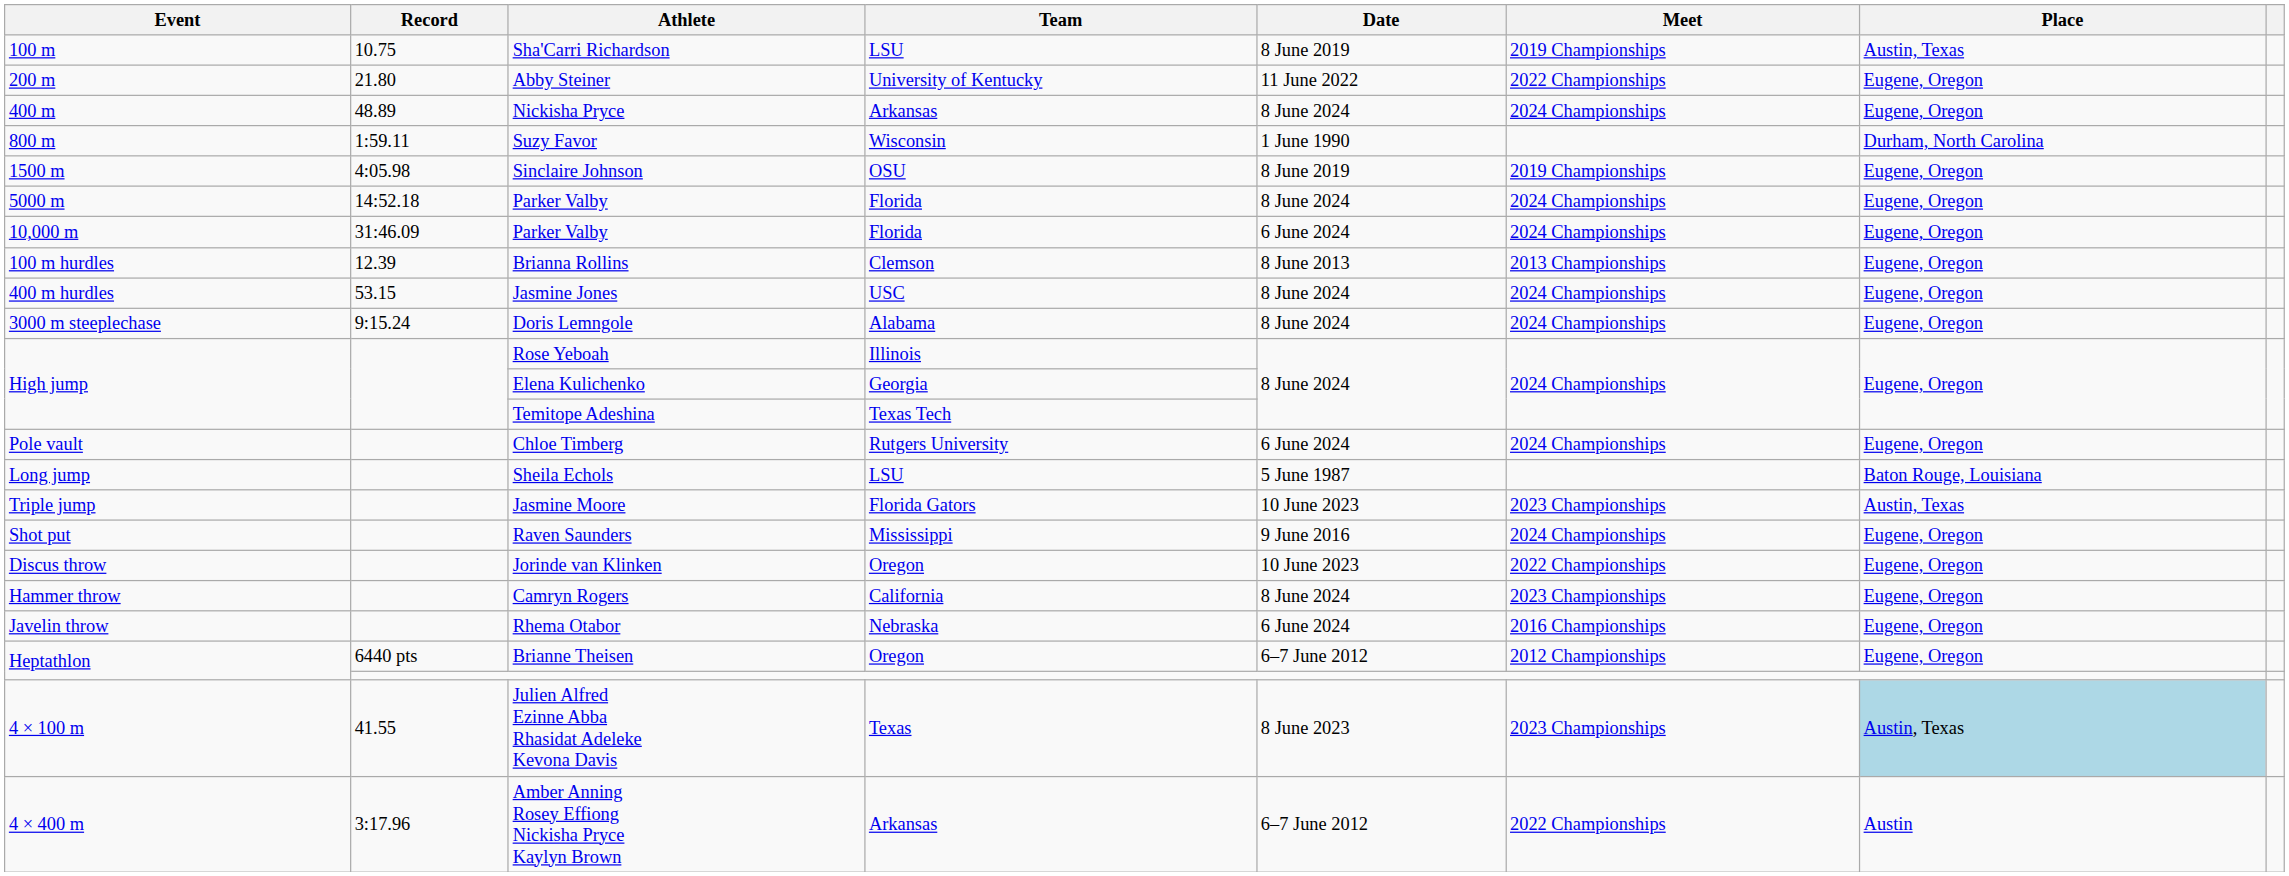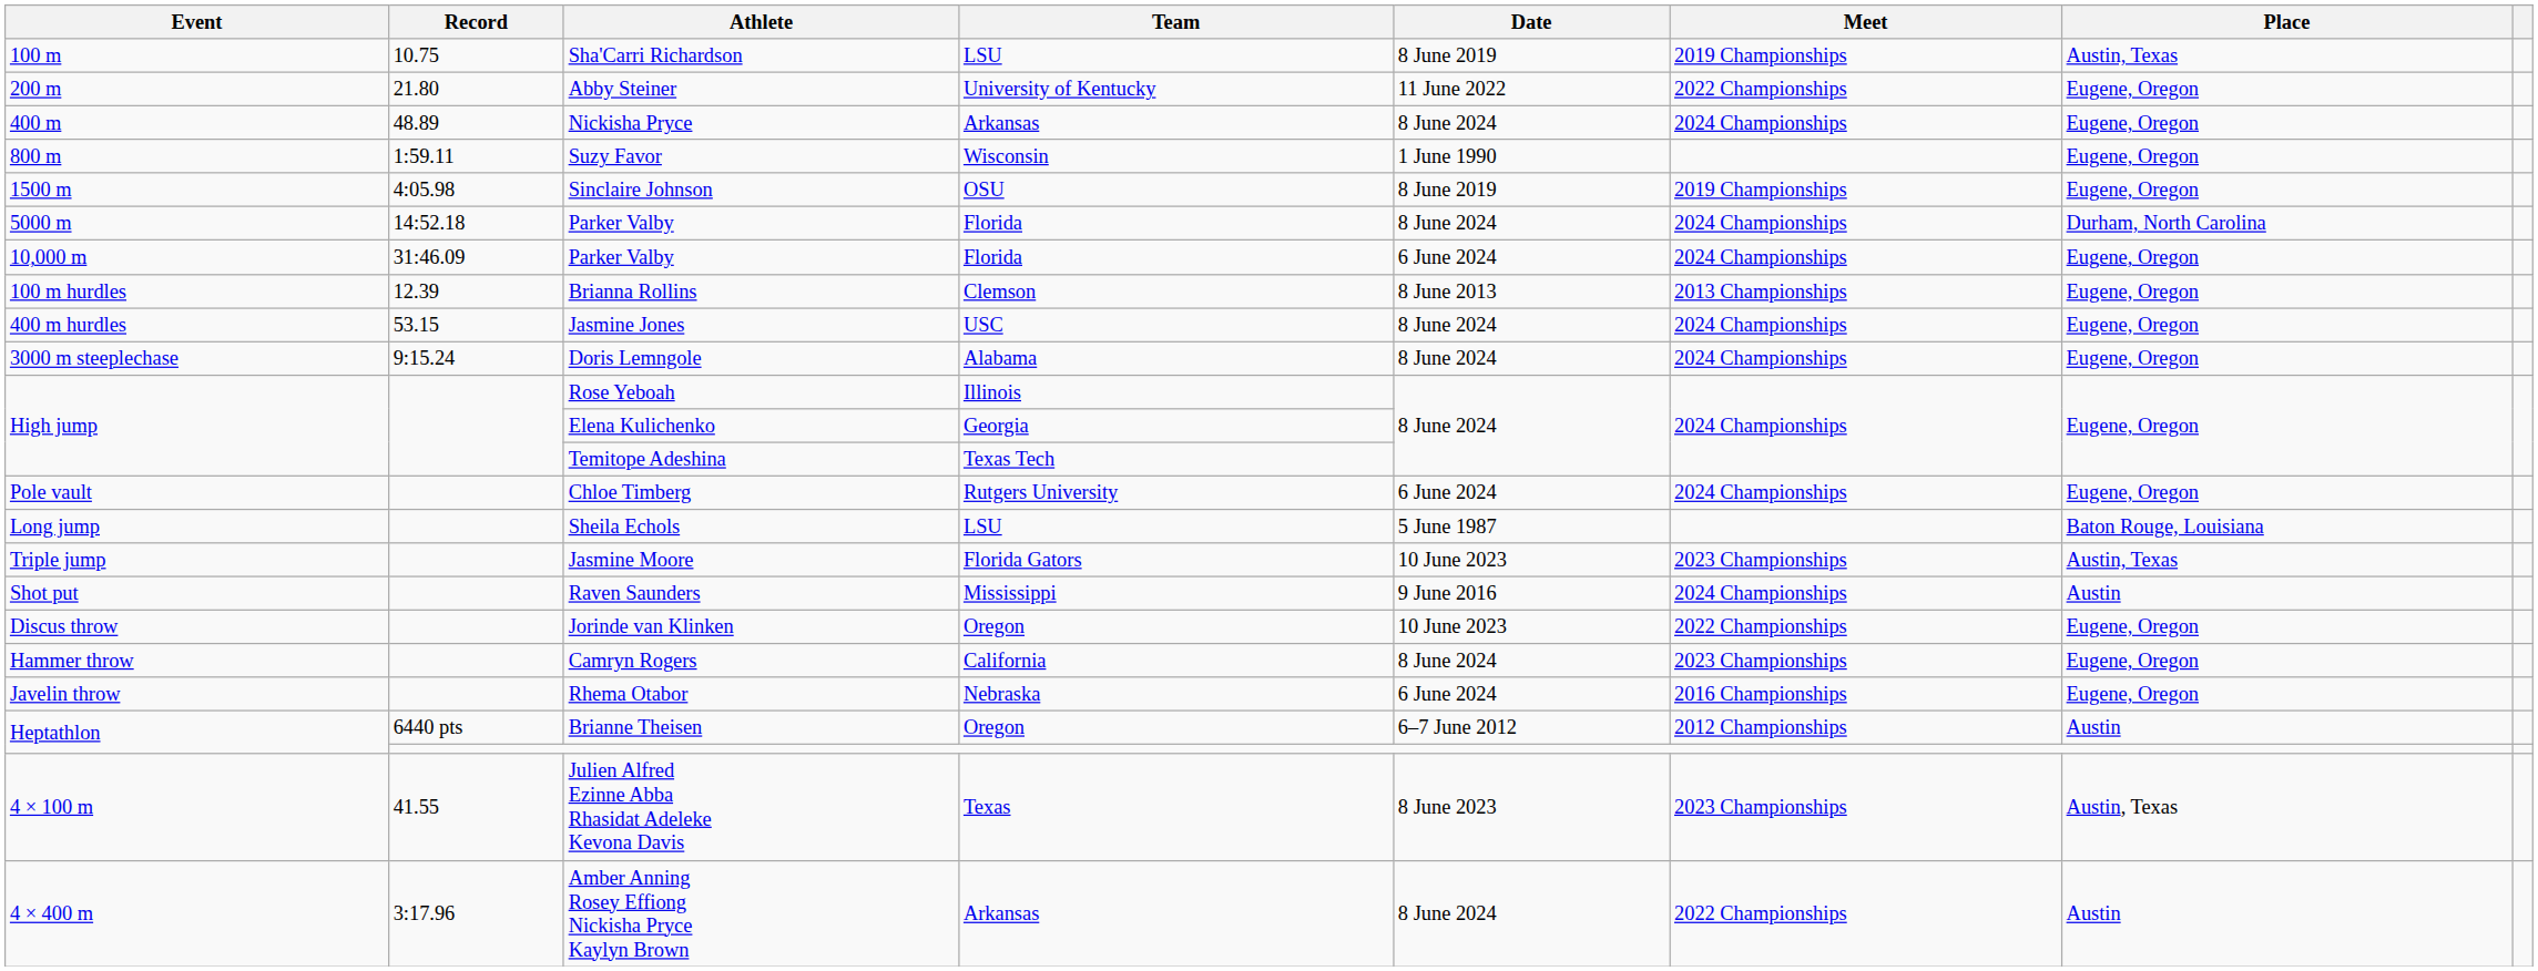 <table class="wikitable" style="font-size:95%; width: 95%;">
 <tr>
 <th>Event</th>
 <th>Record</th>
 <th>Athlete</th>
 <th>Team</th>
 <th>Date</th>
 <th>Meet</th>
 <th>Place</th>
 <th></th>
 </tr>
 <tr>
 <td><a href='#'>100 m</a></td>
 <td>10.75 </td>
 <td><a href='#'>Sha'Carri Richardson</a></td>
 <td><a href='#'>LSU</a></td>
 <td>8 June 2019</td>
 <td><a href='#'>2019 Championships</a></td>
 <td><a href='#'>Austin, Texas</a></td>
 <td></td>
 </tr>
 <tr>
 <td><a href='#'>200 m</a></td>
 <td>21.80 </td>
 <td><a href='#'>Abby Steiner</a></td>
 <td><a href='#'>University of Kentucky</a></td>
 <td>11 June 2022</td>
 <td><a href='#'>2022 Championships</a></td>
 <td><a href='#'>Eugene, Oregon</a></td>
 <td></td>
 </tr>
 <tr>
 <td><a href='#'>400 m</a></td>
 <td>48.89</td>
 <td> <a href='#'>Nickisha Pryce</a></td>
 <td><a href='#'>Arkansas</a></td>
 <td>8 June 2024</td>
 <td><a href='#'>2024 Championships</a></td>
 <td><a href='#'>Eugene, Oregon</a></td>
 <td></td>
 </tr>
 <tr>
 <td><a href='#'>800 m</a></td>
 <td>1:59.11</td>
 <td><a href='#'>Suzy Favor</a></td>
 <td><a href='#'>Wisconsin</a></td>
 <td>1 June 1990</td>
 <td></td>
-<td><a href='#'>Durham, North Carolina</a></td>
+<td><a href='#'>Eugene, Oregon</a></td>
 <td></td>
 </tr>
 <tr>
 <td><a href='#'>1500 m</a></td>
 <td>4:05.98</td>
 <td><a href='#'>Sinclaire Johnson</a></td>
 <td><a href='#'>OSU</a></td>
 <td>8 June 2019</td>
 <td><a href='#'>2019 Championships</a></td>
 <td><a href='#'>Eugene, Oregon</a></td>
 <td></td>
 </tr>
 <tr>
 <td><a href='#'>5000 m</a></td>
 <td>14:52.18</td>
 <td><a href='#'>Parker Valby</a></td>
 <td><a href='#'>Florida</a></td>
 <td>8 June 2024</td>
 <td><a href='#'>2024 Championships</a></td>
-<td><a href='#'>Eugene, Oregon</a></td>
+<td><a href='#'>Durham, North Carolina</a></td>
 <td></td>
 </tr>
 <tr>
 <td><a href='#'>10,000 m</a></td>
 <td>31:46.09</td>
 <td><a href='#'>Parker Valby</a></td>
 <td><a href='#'>Florida</a></td>
 <td>6 June 2024</td>
 <td><a href='#'>2024 Championships</a></td>
 <td><a href='#'>Eugene, Oregon</a></td>
 <td></td>
 </tr>
 <tr>
 <td><a href='#'>100 m hurdles</a></td>
 <td>12.39 </td>
 <td><a href='#'>Brianna Rollins</a></td>
 <td><a href='#'>Clemson</a></td>
 <td>8 June 2013</td>
 <td><a href='#'>2013 Championships</a></td>
 <td><a href='#'>Eugene, Oregon</a></td>
 <td></td>
 </tr>
 <tr>
 <td><a href='#'>400 m hurdles</a></td>
 <td>53.15</td>
 <td><a href='#'>Jasmine Jones</a></td>
 <td><a href='#'>USC</a></td>
 <td>8 June 2024</td>
 <td><a href='#'>2024 Championships</a></td>
 <td><a href='#'>Eugene, Oregon</a></td>
 <td></td>
 </tr>
 <tr>
 <td><a href='#'>3000 m steeplechase</a></td>
 <td>9:15.24</td>
 <td> <a href='#'>Doris Lemngole</a></td>
 <td><a href='#'>Alabama</a></td>
 <td>8 June 2024</td>
 <td><a href='#'>2024 Championships</a></td>
 <td><a href='#'>Eugene, Oregon</a></td>
 <td></td>
 </tr>
 <tr>
 <td rowspan="3"><a href='#'>High jump</a></td>
 <td rowspan="3"></td>
 <td> <a href='#'>Rose Yeboah</a></td>
 <td><a href='#'>Illinois</a></td>
 <td rowspan="3">8 June 2024</td>
 <td rowspan="3"><a href='#'>2024 Championships</a></td>
 <td rowspan="3"><a href='#'>Eugene, Oregon</a></td>
 <td rowspan="3"></td>
 </tr>
 <tr>
 <td> <a href='#'>Elena Kulichenko</a></td>
 <td><a href='#'>Georgia</a></td>
 </tr>
 <tr>
 <td><a href='#'>Temitope Adeshina</a></td>
 <td><a href='#'>Texas Tech</a></td>
 </tr>
 <tr>
 <td><a href='#'>Pole vault</a></td>
 <td></td>
 <td><a href='#'>Chloe Timberg</a></td>
 <td><a href='#'>Rutgers University</a></td>
 <td>6 June 2024</td>
 <td><a href='#'>2024 Championships</a></td>
 <td><a href='#'>Eugene, Oregon</a></td>
 <td></td>
 </tr>
 <tr>
 <td><a href='#'>Long jump</a></td>
 <td> </td>
 <td><a href='#'>Sheila Echols</a></td>
 <td><a href='#'>LSU</a></td>
 <td>5 June 1987</td>
 <td></td>
 <td><a href='#'>Baton Rouge, Louisiana</a></td>
 <td></td>
 </tr>
 <tr>
 <td><a href='#'>Triple jump</a></td>
 <td> </td>
 <td><a href='#'>Jasmine Moore</a></td>
 <td><a href='#'>Florida Gators</a></td>
 <td>10 June 2023</td>
 <td><a href='#'>2023 Championships</a></td>
 <td><a href='#'>Austin, Texas</a></td>
 <td></td>
 </tr>
 <tr>
 <td><a href='#'>Shot put</a></td>
 <td></td>
 <td><a href='#'>Raven Saunders</a></td>
 <td><a href='#'>Mississippi</a></td>
 <td>9 June 2016</td>
 <td><a href='#'>2024 Championships</a></td>
-<td><a href='#'>Eugene, Oregon</a></td>
+<td><a href='#'>Austin</a></td>
 <td></td>
 </tr>
 <tr>
 <td><a href='#'>Discus throw</a></td>
 <td></td>
 <td> <a href='#'>Jorinde van Klinken</a></td>
 <td><a href='#'>Oregon</a></td>
 <td>10 June 2023</td>
 <td><a href='#'>2022 Championships</a></td>
 <td><a href='#'>Eugene, Oregon</a></td>
 <td></td>
 </tr>
 <tr>
 <td><a href='#'>Hammer throw</a></td>
 <td></td>
 <td> <a href='#'>Camryn Rogers</a></td>
 <td><a href='#'>California</a></td>
 <td>8 June 2024</td>
 <td><a href='#'>2023 Championships</a></td>
 <td><a href='#'>Eugene, Oregon</a></td>
 <td></td>
 </tr>
 <tr>
 <td><a href='#'>Javelin throw</a></td>
 <td></td>
 <td> <a href='#'>Rhema Otabor</a></td>
 <td><a href='#'>Nebraska</a></td>
 <td>6 June 2024</td>
 <td><a href='#'>2016 Championships</a></td>
 <td><a href='#'>Eugene, Oregon</a></td>
 <td></td>
 </tr>
 <tr>
 <td rowspan=2><a href='#'>Heptathlon</a></td>
 <td>6440 pts</td>
 <td> <a href='#'>Brianne Theisen</a></td>
 <td><a href='#'>Oregon</a></td>
 <td>6–7 June 2012</td>
 <td><a href='#'>2012 Championships</a></td>
-<td><a href='#'>Eugene, Oregon</a></td>
+<td><a href='#'>Austin</a></td>
 <td></td>
 </tr>
 <tr>
 <td colspan=6></td>
 </tr>
 <tr>
 <td><a href='#'>4 × 100 m</a></td>
 <td>41.55</td>
 <td> <a href='#'>Julien Alfred</a><br><a href='#'>Ezinne Abba</a><br> <a href='#'>Rhasidat Adeleke</a><br> <a href='#'>Kevona Davis</a></td>
 <td><a href='#'>Texas</a></td>
 <td>8 June 2023</td>
 <td><a href='#'>2023 Championships</a></td>
-<td style="background: lightblue;"><a href='#'>Austin</a>, Texas</td>
+<td><a href='#'>Austin</a>, Texas</td>
 <td></td>
 </tr>
 <tr>
 <td><a href='#'>4 × 400 m</a></td>
 <td>3:17.96</td>
 <td> <a href='#'>Amber Anning</a><br><a href='#'>Rosey Effiong</a><br> <a href='#'>Nickisha Pryce</a><br><a href='#'>Kaylyn Brown</a></td>
 <td><a href='#'>Arkansas</a></td>
-<td>6–7 June 2012</td>
+<td>8 June 2024</td>
 <td><a href='#'>2022 Championships</a></td>
 <td><a href='#'>Austin</a></td>
 <td></td>
 </tr>
 </table>
